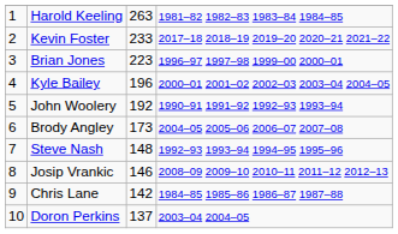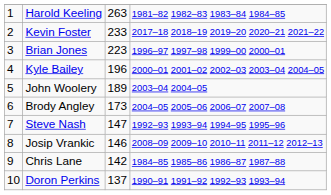 <table class="wikitable">
 <tr>
 </tr>
 <tr>
 <td>1</td>
 <td><a href='#'>Harold Keeling</a></td>
 <td>263</td>
 <td style="font-size:80%;"><a href='#'>1981–82</a> <a href='#'>1982–83</a> <a href='#'>1983–84</a> <a href='#'>1984–85</a></td>
 </tr>
 <tr>
 <td>2</td>
 <td><a href='#'>Kevin Foster</a></td>
 <td>233</td>
 <td style="font-size:80%;"><a href='#'>2017–18</a> <a href='#'>2018–19</a> <a href='#'>2019–20</a> <a href='#'>2020–21</a> <a href='#'>2021–22</a></td>
 </tr>
 <tr>
 <td>3</td>
 <td><a href='#'>Brian Jones</a></td>
 <td>223</td>
 <td style="font-size:80%;"><a href='#'>1996–97</a> <a href='#'>1997–98</a> <a href='#'>1999–00</a> <a href='#'>2000–01</a></td>
 </tr>
 <tr>
 <td>4</td>
 <td><a href='#'>Kyle Bailey</a></td>
 <td>196</td>
 <td style="font-size:80%;"><a href='#'>2000–01</a> <a href='#'>2001–02</a> <a href='#'>2002–03</a> <a href='#'>2003–04</a> <a href='#'>2004–05</a></td>
 </tr>
 <tr>
 <td>5</td>
 <td>John Woolery</td>
-<td>192</td>
-<td style="font-size:80%;"><a href='#'>1990–91</a> <a href='#'>1991–92</a> <a href='#'>1992–93</a> <a href='#'>1993–94</a></td>
+<td>189</td>
+<td style="font-size:80%;"><a href='#'>2003–04</a> <a href='#'>2004–05</a></td>
 </tr>
 <tr>
 <td>6</td>
 <td>Brody Angley</td>
 <td>173</td>
 <td style="font-size:80%;"><a href='#'>2004–05</a> <a href='#'>2005–06</a> <a href='#'>2006–07</a> <a href='#'>2007–08</a></td>
 </tr>
 <tr>
 <td>7</td>
 <td><a href='#'>Steve Nash</a></td>
-<td>148</td>
+<td>147</td>
 <td style="font-size:80%;"><a href='#'>1992–93</a> <a href='#'>1993–94</a> <a href='#'>1994–95</a> <a href='#'>1995–96</a></td>
 </tr>
 <tr>
 <td>8</td>
 <td>Josip Vrankic</td>
 <td>146</td>
 <td style="font-size:80%;"><a href='#'>2008–09</a> <a href='#'>2009–10</a> <a href='#'>2010–11</a> <a href='#'>2011–12</a> <a href='#'>2012–13</a></td>
 </tr>
 <tr>
 <td>9</td>
 <td>Chris Lane</td>
 <td>142</td>
 <td style="font-size:80%;"><a href='#'>1984–85</a> <a href='#'>1985–86</a> <a href='#'>1986–87</a> <a href='#'>1987–88</a></td>
 </tr>
 <tr>
 <td>10</td>
 <td><a href='#'>Doron Perkins</a></td>
 <td>137</td>
-<td style="font-size:80%;"><a href='#'>2003–04</a> <a href='#'>2004–05</a></td>
+<td style="font-size:80%;"><a href='#'>1990–91</a> <a href='#'>1991–92</a> <a href='#'>1992–93</a> <a href='#'>1993–94</a></td>
 </tr>
 </table>
